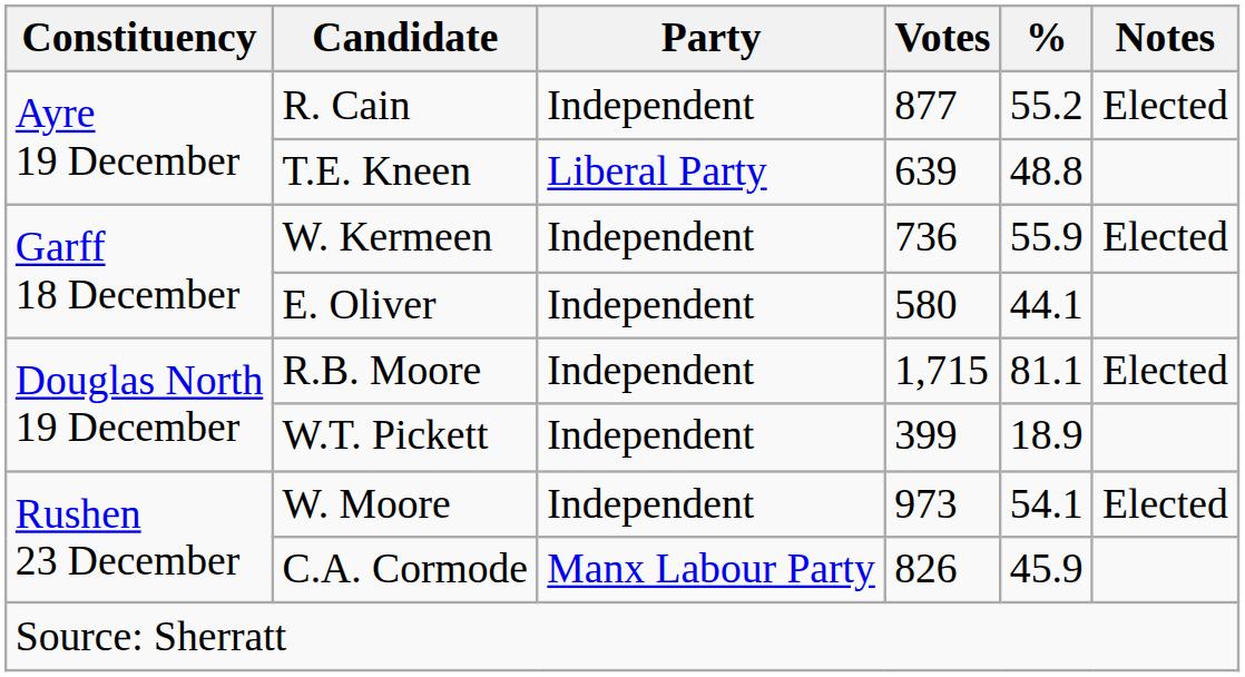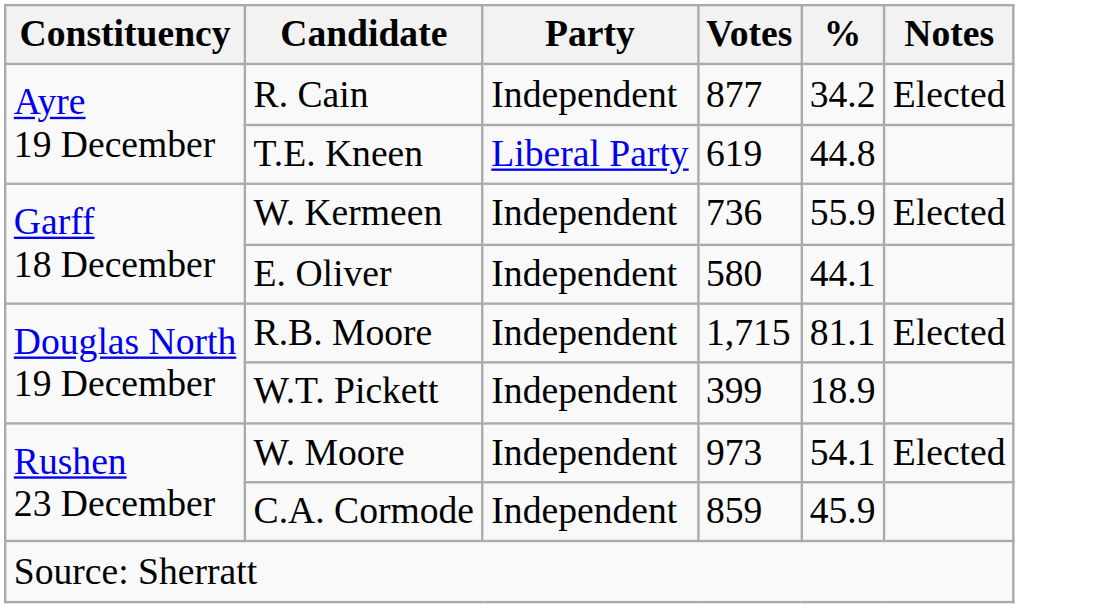 <table class=wikitable>
 <tr>
 <th>Constituency</th>
 <th>Candidate</th>
 <th>Party</th>
 <th>Votes</th>
 <th>%</th>
 <th>Notes</th>
 </tr>
 <tr>
 <td rowspan=2><a href='#'>Ayre</a><br>19 December</td>
 <td>R. Cain</td>
 <td>Independent</td>
 <td>877</td>
-<td>55.2</td>
+<td>34.2</td>
 <td>Elected</td>
 </tr>
 <tr>
 <td>T.E. Kneen</td>
 <td><a href='#'>Liberal Party</a></td>
-<td>639</td>
-<td>48.8</td>
+<td>619</td>
+<td>44.8</td>
 <td></td>
 </tr>
 <tr>
 <td rowspan=2><a href='#'>Garff</a><br>18 December</td>
 <td>W. Kermeen</td>
 <td>Independent</td>
 <td>736</td>
 <td>55.9</td>
 <td>Elected</td>
 </tr>
 <tr>
 <td>E. Oliver</td>
 <td>Independent</td>
 <td>580</td>
 <td>44.1</td>
 <td></td>
 </tr>
 <tr>
 <td rowspan=2><a href='#'>Douglas North</a><br>19 December</td>
 <td>R.B. Moore</td>
 <td>Independent</td>
 <td>1,715</td>
 <td>81.1</td>
 <td>Elected</td>
 </tr>
 <tr>
 <td>W.T. Pickett</td>
 <td>Independent</td>
 <td>399</td>
 <td>18.9</td>
 <td></td>
 </tr>
 <tr>
 <td rowspan=2><a href='#'>Rushen</a><br>23 December</td>
 <td>W. Moore</td>
 <td>Independent</td>
 <td>973</td>
 <td>54.1</td>
 <td>Elected</td>
 </tr>
 <tr>
 <td>C.A. Cormode</td>
-<td><a href='#'>Manx Labour Party</a></td>
-<td>826</td>
+<td>Independent</td>
+<td>859</td>
 <td>45.9</td>
 <td></td>
 </tr>
 <tr>
 <td colspan=6>Source: Sherratt</td>
 </tr>
 </table>
